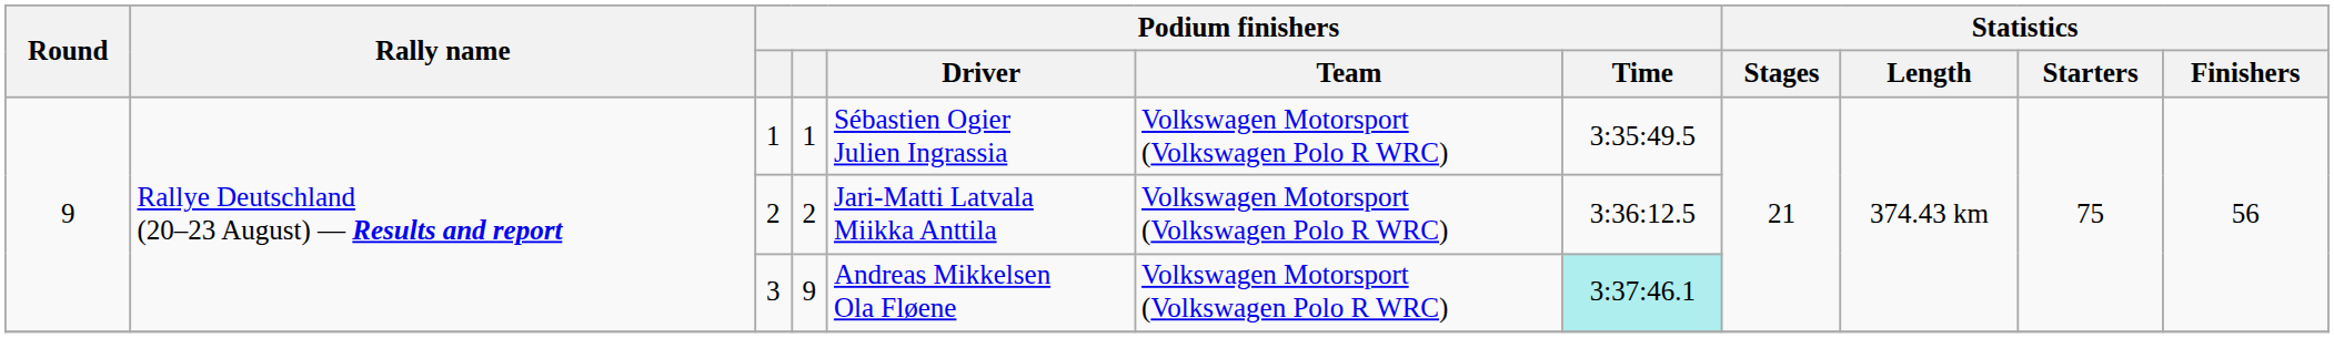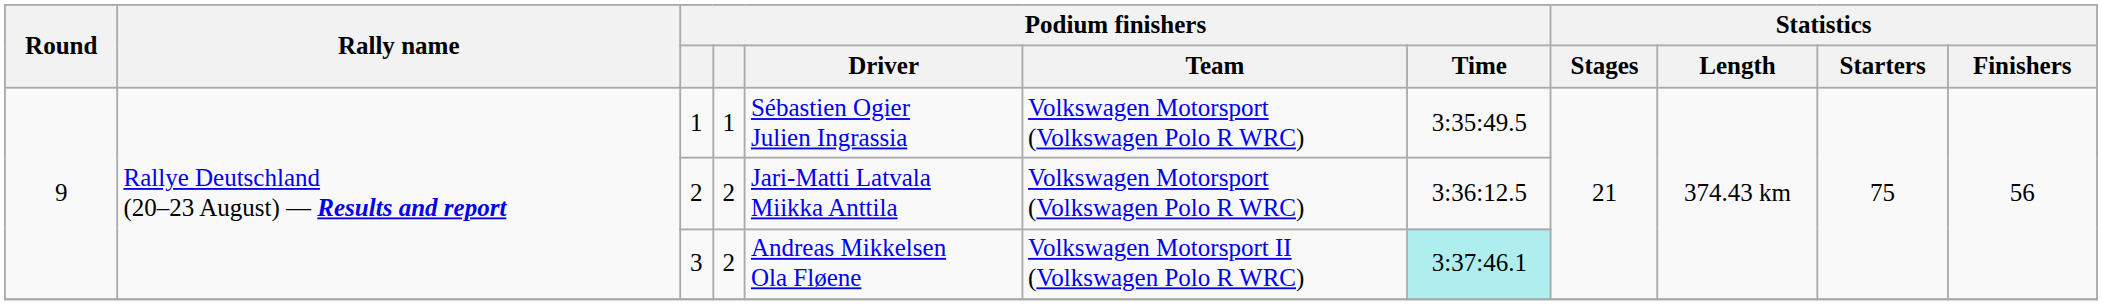 <table class="wikitable" width=90% style="font-size:85%;">
 <tr>
 <th rowspan=2>Round</th>
 <th style="width:22em" rowspan=2>Rally name</th>
 <th colspan=5>Podium finishers</th>
 <th colspan=4>Statistics</th>
 </tr>
 <tr>
 <th></th>
 <th></th>
 <th>Driver</th>
 <th>Team</th>
 <th>Time</th>
 <th>Stages</th>
 <th>Length</th>
 <th>Starters</th>
 <th>Finishers</th>
 </tr>
 <tr>
 <td rowspan=3 align=center>9</td>
 <td rowspan=3 nowrap> <a href='#'>Rallye Deutschland</a><br>(20–23 August) — <strong><em><a href='#'>Results and report</a></em></strong></td>
 <td align=center>1</td>
 <td align=center>1</td>
 <td nowrap> <a href='#'>Sébastien Ogier</a> <br> <a href='#'>Julien Ingrassia</a></td>
 <td nowrap> <a href='#'>Volkswagen Motorsport</a> <br> (<a href='#'>Volkswagen Polo R WRC</a>)</td>
 <td align=center>3:35:49.5</td>
 <td rowspan=3 align=center>21</td>
 <td rowspan=3 align=center>374.43 km</td>
 <td rowspan=3 align=center>75</td>
 <td rowspan=3 align=center>56</td>
 </tr>
 <tr>
 <td align=center>2</td>
 <td align=center>2</td>
 <td nowrap> <a href='#'>Jari-Matti Latvala</a> <br> <a href='#'>Miikka Anttila</a></td>
 <td nowrap> <a href='#'>Volkswagen Motorsport</a> <br> (<a href='#'>Volkswagen Polo R WRC</a>)</td>
 <td align=center>3:36:12.5</td>
 </tr>
 <tr>
 <td align=center>3</td>
-<td align=center>9</td>
+<td align=center>2</td>
 <td nowrap> <a href='#'>Andreas Mikkelsen</a> <br> <a href='#'>Ola Fløene</a></td>
-<td nowrap> <a href='#'>Volkswagen Motorsport</a> <br> (<a href='#'>Volkswagen Polo R WRC</a>)</td>
+<td nowrap> <a href='#'>Volkswagen Motorsport II</a> <br> (<a href='#'>Volkswagen Polo R WRC</a>)</td>
 <td align=center style="background: paleturquoise;">3:37:46.1</td>
 </tr>
 <tr>
 </tr>
 </table>
